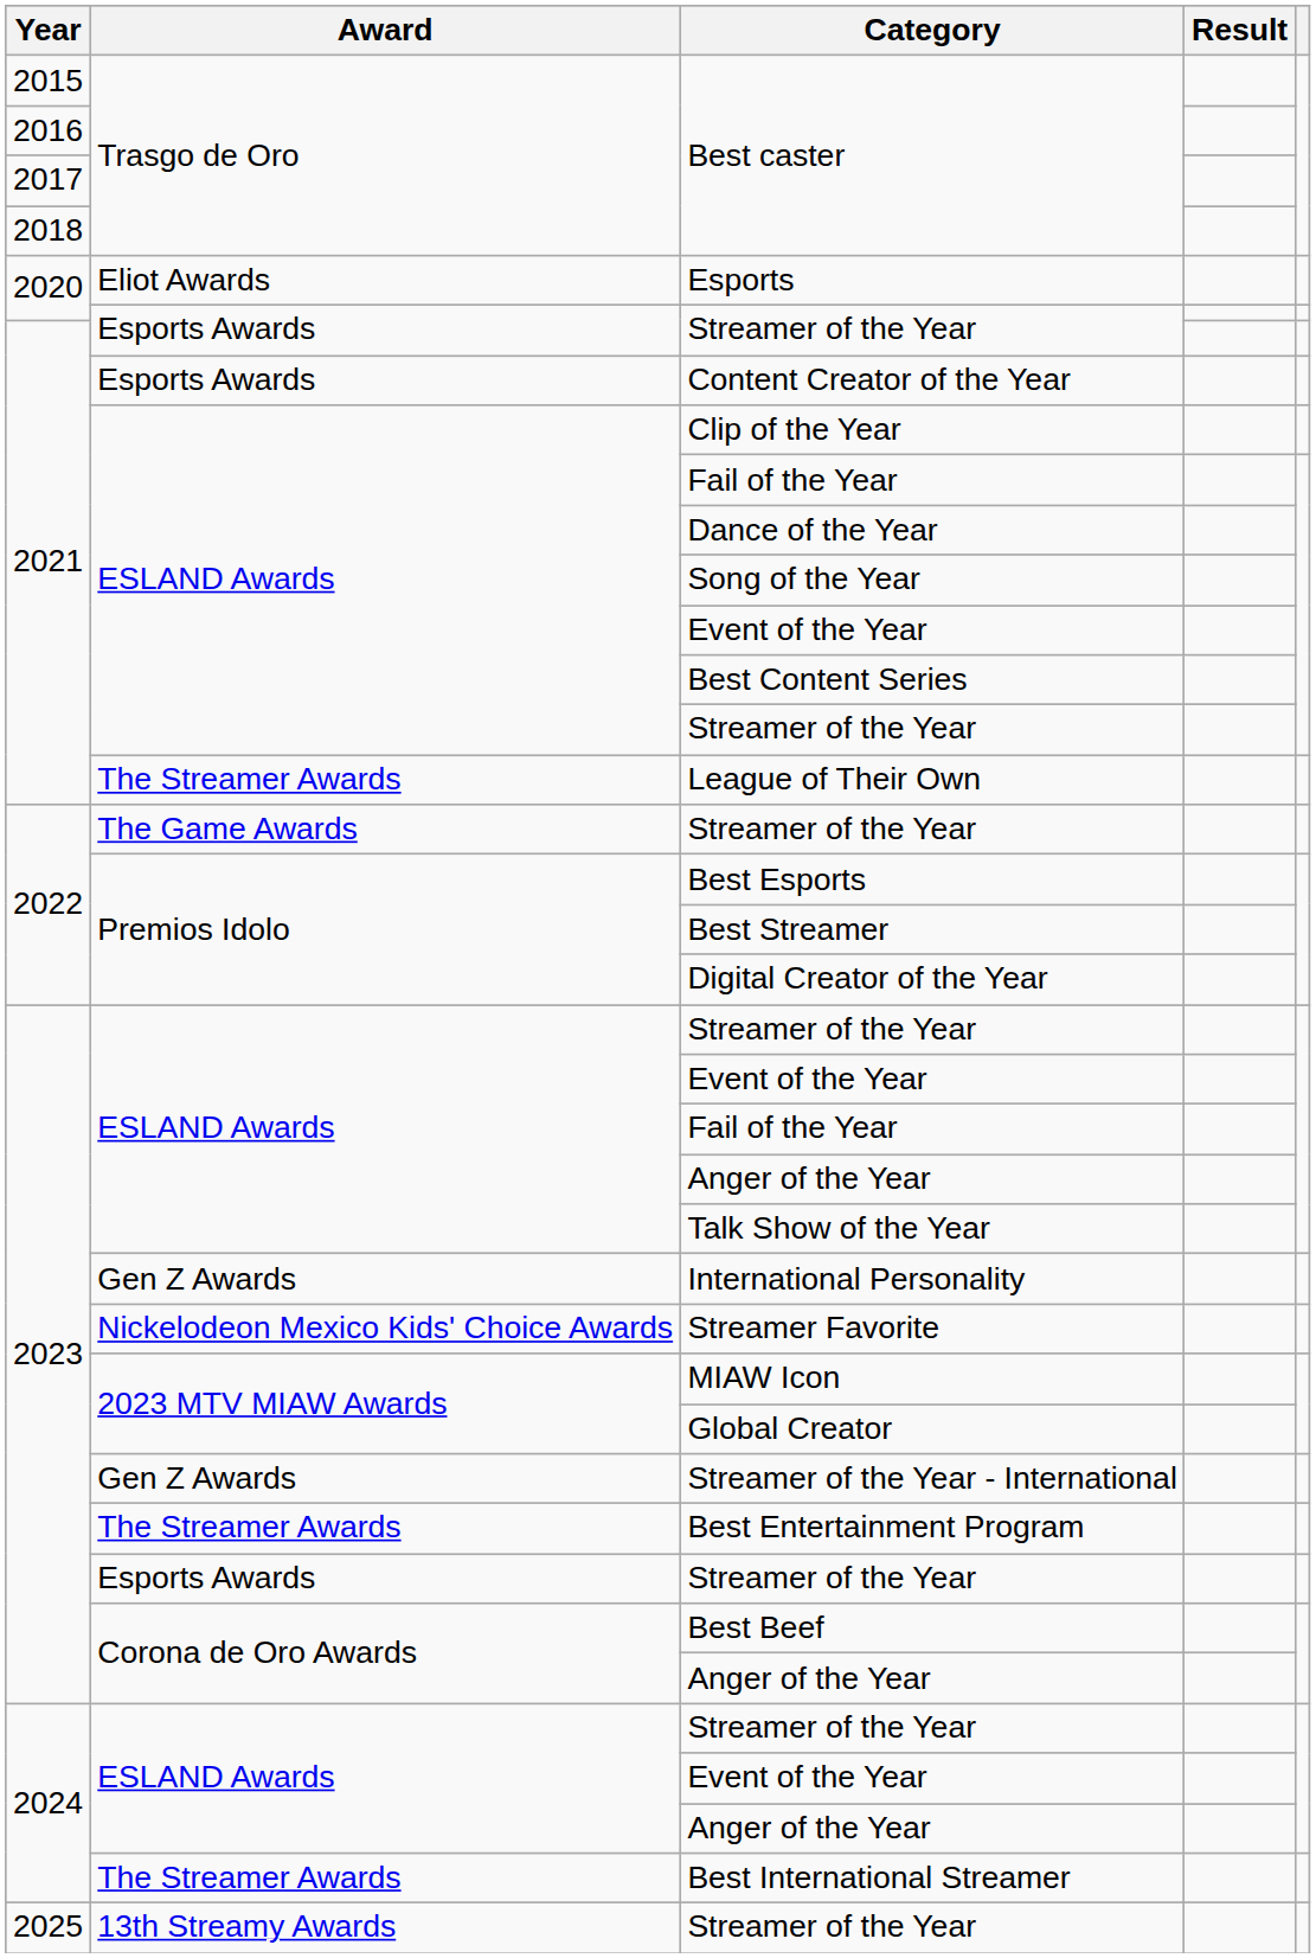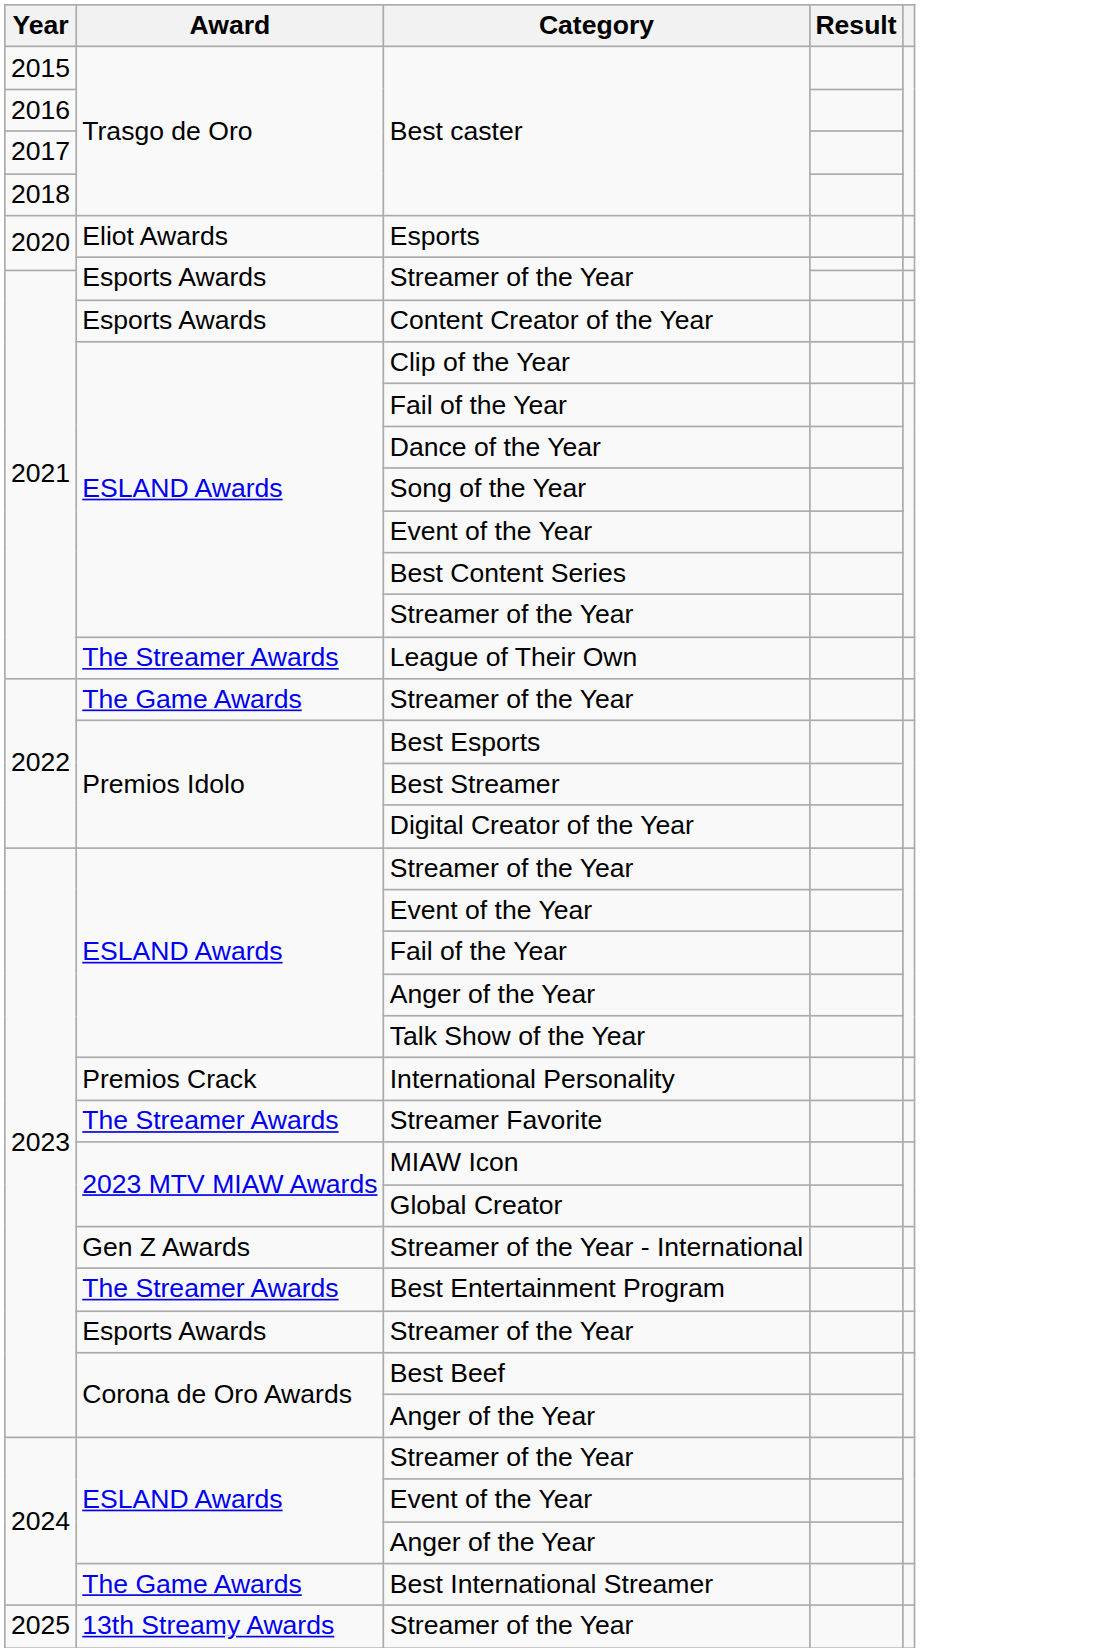 <table class="wikitable sortable plainrowheaders">
 <tr>
 <th scope="col">Year</th>
 <th scope="col">Award</th>
 <th scope="col">Category</th>
 <th scope="col">Result</th>
 <th scope="col" class="unsortable"></th>
 </tr>
 <tr>
 <td>2015</td>
 <td rowspan="4">Trasgo de Oro</td>
 <td rowspan="4">Best caster</td>
 <td></td>
 <td rowspan="4" style="text-align: center;"></td>
 </tr>
 <tr>
 <td>2016</td>
 <td></td>
 </tr>
 <tr>
 <td>2017</td>
 <td></td>
 </tr>
 <tr>
 <td>2018</td>
 <td></td>
 </tr>
 <tr>
 <td rowspan="2">2020</td>
 <td>Eliot Awards</td>
 <td>Esports</td>
 <td></td>
 <td></td>
 </tr>
 <tr>
 <td rowspan="2">Esports Awards</td>
 <td rowspan="2">Streamer of the Year</td>
 <td></td>
 <td style="text-align: center;"></td>
 </tr>
 <tr>
 <td rowspan="10">2021</td>
 <td></td>
 <td style="text-align: center;"></td>
 </tr>
 <tr>
 <td>Esports Awards</td>
 <td>Content Creator of the Year</td>
 <td></td>
 <td style="text-align: center;"></td>
 </tr>
 <tr>
 <td rowspan="7"><a href='#'>ESLAND Awards</a></td>
 <td>Clip of the Year</td>
 <td></td>
 <td style="text-align: center;"></td>
 </tr>
 <tr>
 <td>Fail of the Year</td>
 <td></td>
 <td rowspan="6" style="text-align: center;"></td>
 </tr>
 <tr>
 <td>Dance of the Year</td>
 <td></td>
 </tr>
 <tr>
 <td>Song of the Year</td>
 <td></td>
 </tr>
 <tr>
 <td>Event of the Year</td>
 <td></td>
 </tr>
 <tr>
 <td>Best Content Series</td>
 <td></td>
 </tr>
 <tr>
 <td>Streamer of the Year</td>
 <td></td>
 </tr>
 <tr>
 <td><a href='#'>The Streamer Awards</a></td>
 <td>League of Their Own</td>
 <td></td>
 <td style="text-align: center;"></td>
 </tr>
 <tr>
 <td rowspan="4">2022</td>
 <td><a href='#'>The Game Awards</a></td>
 <td>Streamer of the Year</td>
 <td></td>
 <td style="text-align: center;"></td>
 </tr>
 <tr>
 <td rowspan="3">Premios Idolo</td>
 <td>Best Esports</td>
 <td></td>
 <td rowspan="3"></td>
 </tr>
 <tr>
 <td>Best Streamer</td>
 <td></td>
 </tr>
 <tr>
 <td>Digital Creator of the Year</td>
 <td></td>
 </tr>
 <tr>
 <td rowspan="14">2023</td>
 <td rowspan="5"><a href='#'>ESLAND Awards</a></td>
 <td>Streamer of the Year</td>
 <td></td>
 <td rowspan="5"></td>
 </tr>
 <tr>
 <td>Event of the Year</td>
 <td></td>
 </tr>
 <tr>
 <td>Fail of the Year</td>
 <td></td>
 </tr>
 <tr>
 <td>Anger of the Year</td>
 <td></td>
 </tr>
 <tr>
 <td>Talk Show of the Year</td>
 <td></td>
 </tr>
 <tr>
-<td>Gen Z Awards</td>
+<td>Premios Crack</td>
 <td>International Personality</td>
 <td></td>
 <td></td>
 </tr>
 <tr>
-<td><a href='#'>Nickelodeon Mexico Kids' Choice Awards</a></td>
+<td><a href='#'>The Streamer Awards</a></td>
 <td>Streamer Favorite</td>
 <td></td>
 <td></td>
 </tr>
 <tr>
 <td rowspan="2"><a href='#'>2023 MTV MIAW Awards</a></td>
 <td>MIAW Icon</td>
 <td></td>
 <td rowspan="2"></td>
 </tr>
 <tr>
 <td>Global Creator</td>
 <td></td>
 </tr>
 <tr>
 <td>Gen Z Awards</td>
 <td>Streamer of the Year - International</td>
 <td></td>
 <td></td>
 </tr>
 <tr>
 <td><a href='#'>The Streamer Awards</a></td>
 <td>Best Entertainment Program</td>
 <td></td>
 <td></td>
 </tr>
 <tr>
 <td>Esports Awards</td>
 <td>Streamer of the Year</td>
 <td></td>
 <td></td>
 </tr>
 <tr>
 <td rowspan="2">Corona de Oro Awards</td>
 <td>Best Beef</td>
 <td></td>
 <td rowspan="2"></td>
 </tr>
 <tr>
 <td>Anger of the Year</td>
 <td></td>
 </tr>
 <tr>
 <td rowspan="4">2024</td>
 <td rowspan="3"><a href='#'>ESLAND Awards</a></td>
 <td>Streamer of the Year</td>
 <td></td>
 <td rowspan="3"></td>
 </tr>
 <tr>
 <td>Event of the Year</td>
 <td></td>
 </tr>
 <tr>
 <td>Anger of the Year</td>
 <td></td>
 </tr>
 <tr>
-<td><a href='#'>The Streamer Awards</a></td>
+<td><a href='#'>The Game Awards</a></td>
 <td>Best International Streamer</td>
 <td></td>
 <td></td>
 </tr>
 <tr>
 <td>2025</td>
 <td><a href='#'>13th Streamy Awards</a></td>
 <td>Streamer of the Year</td>
 <td></td>
 <td></td>
 </tr>
 </table>
